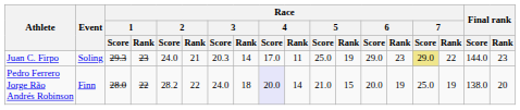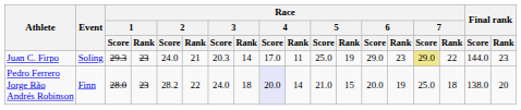 <table class="wikitable" style="font-size:90%">
 <tr>
 <th rowspan="3">Athlete</th>
 <th rowspan="3">Event</th>
 <th colspan="14">Race</th>
 <th rowspan=2 colspan="2">Final rank</th>
 </tr>
 <tr style="font-size:95%">
 <th colspan="2">1</th>
 <th colspan="2">2</th>
 <th colspan="2">3</th>
 <th colspan="2">4</th>
 <th colspan="2">5</th>
 <th colspan="2">6</th>
 <th colspan="2">7</th>
 </tr>
 <tr style="font-size:95%">
 <th>Score</th>
 <th>Rank</th>
 <th>Score</th>
 <th>Rank</th>
 <th>Score</th>
 <th>Rank</th>
 <th>Score</th>
 <th>Rank</th>
 <th>Score</th>
 <th>Rank</th>
 <th>Score</th>
 <th>Rank</th>
 <th>Score</th>
 <th>Rank</th>
 <th>Score</th>
 <th>Rank</th>
 </tr>
 <tr align=center>
 <td align=left><a href='#'>Juan C. Firpo</a></td>
 <td align=left><a href='#'>Soling</a></td>
 <td><s>29.3</s></td>
 <td><s>23</s></td>
 <td>24.0</td>
 <td>21</td>
 <td>20.3</td>
 <td>14</td>
 <td>17.0</td>
 <td>11</td>
 <td>25.0</td>
 <td>19</td>
 <td>29.0</td>
 <td>23</td>
 <td style="background: khaki;">29.0</td>
 <td>22</td>
 <td>144.0</td>
 <td>23</td>
 </tr>
 <tr align=center>
 <td align=left><a href='#'>Pedro Ferrero</a><br><a href='#'>Jorge Rão</a><br><a href='#'>Andrés Robinson</a></td>
 <td align=left><a href='#'>Finn</a></td>
 <td><s>28.0</s></td>
-<td><s>22</s></td>
+<td><s>23</s></td>
 <td>28.2</td>
 <td>22</td>
 <td>24.0</td>
 <td>18</td>
 <td style="background: lavender;">20.0</td>
 <td>14</td>
 <td>21.0</td>
 <td>15</td>
 <td>20.0</td>
 <td>19</td>
 <td>25.0</td>
-<td>19</td>
+<td>18</td>
 <td>138.0</td>
 <td>20</td>
 </tr>
 </table>
